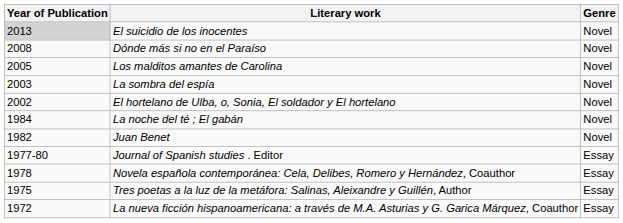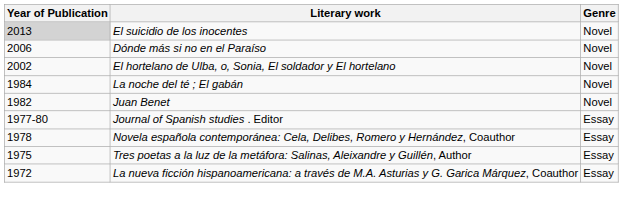 <table class="wikitable">
 <tr>
 <th>Year of Publication</th>
 <th>Literary work</th>
 <th>Genre</th>
 </tr>
 <tr>
 <td style="background: lightgrey;">2013</td>
 <td><em>El suicidio de los inocentes</em> </td>
 <td>Novel</td>
 </tr>
 <tr>
-<td>2008</td>
+<td>2006</td>
 <td><em>Dónde más si no en el Paraíso</em></td>
-<td>Novel</td>
-</tr>
-<tr>
-<td>2005</td>
-<td><em>Los malditos amantes de Carolina</em></td>
-<td>Novel</td>
-</tr>
-<tr>
-<td>2003</td>
-<td><em>La sombra del espía</em></td>
 <td>Novel</td>
 </tr>
 <tr>
 <td>2002</td>
 <td><em>El hortelano de Ulba, o, Sonia, El soldador y El hortelano</em></td>
 <td>Novel</td>
 </tr>
 <tr>
 <td>1984</td>
 <td><em>La noche del té ; El gabán</em></td>
 <td>Novel</td>
 </tr>
 <tr>
 <td>1982</td>
 <td><em>Juan Benet</em></td>
 <td>Novel</td>
 </tr>
 <tr>
 <td>1977-80</td>
 <td><em>Journal of Spanish studies</em> . Editor</td>
 <td>Essay</td>
 </tr>
 <tr>
 <td>1978</td>
 <td><em>Novela española contemporánea: Cela, Delibes, Romero y Hernández</em>, Coauthor</td>
 <td>Essay</td>
 </tr>
 <tr>
 <td>1975</td>
 <td><em>Tres poetas a la luz de la metáfora: Salinas, Aleixandre y Guillén</em>, Author</td>
 <td>Essay</td>
 </tr>
 <tr>
 <td>1972</td>
 <td><em>La nueva ficción hispanoamericana: a través de M.A. Asturias y G. Garica Márquez</em>, Coauthor</td>
 <td>Essay</td>
 </tr>
 </table>
